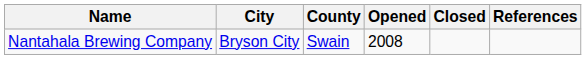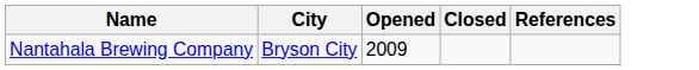 <table class="wikitable sortable">
 <tr>
 <th>Name</th>
 <th>City</th>
-<th>County</th>
 <th>Opened</th>
 <th>Closed</th>
 <th>References</th>
 </tr>
 <tr>
 <td><a href='#'>Nantahala Brewing Company</a></td>
 <td><a href='#'>Bryson City</a></td>
-<td><a href='#'>Swain</a></td>
-<td>2008</td>
+<td>2009</td>
 <td></td>
 <td></td>
 </tr>
 </table>
